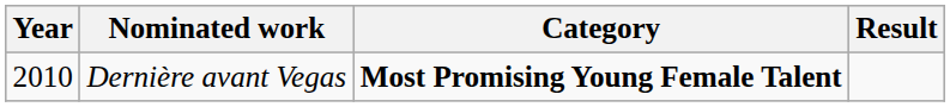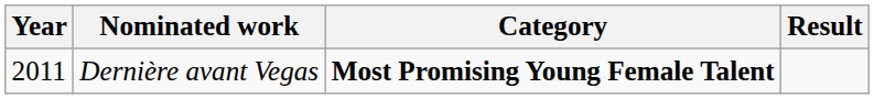 <table class="wikitable sortable">
 <tr>
 <th>Year</th>
 <th>Nominated work</th>
 <th>Category</th>
 <th>Result</th>
 </tr>
 <tr>
-<td>2010</td>
+<td>2011</td>
 <td><em>Dernière avant Vegas</em></td>
 <td><strong>Most Promising Young Female Talent</strong></td>
 <td></td>
 </tr>
 </table>
